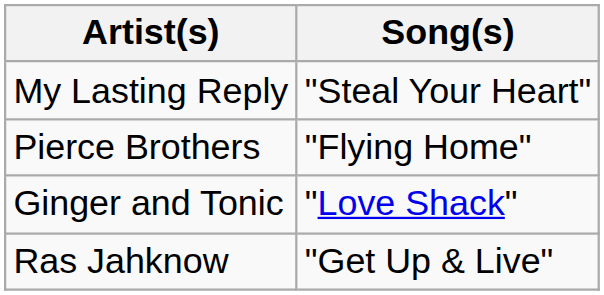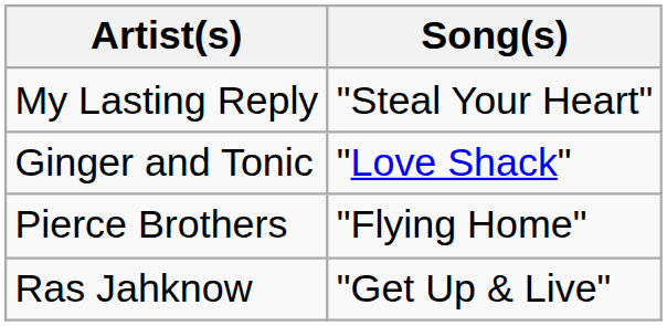 <table class="wikitable plainrowheaders">
 <tr>
 <th scope="col">Artist(s)</th>
 <th scope="col">Song(s)</th>
 </tr>
 <tr>
 <td>My Lasting Reply</td>
 <td>"Steal Your Heart"</td>
 </tr>
 <tr>
+<td>Ginger and Tonic</td>
+<td>"<a href='#'>Love Shack</a>"</td>
+</tr>
+<tr>
 <td>Pierce Brothers</td>
 <td>"Flying Home"</td>
-</tr>
-<tr>
-<td>Ginger and Tonic</td>
-<td>"<a href='#'>Love Shack</a>"</td>
 </tr>
 <tr>
 <td>Ras Jahknow</td>
 <td>"Get Up & Live"</td>
 </tr>
 </table>
